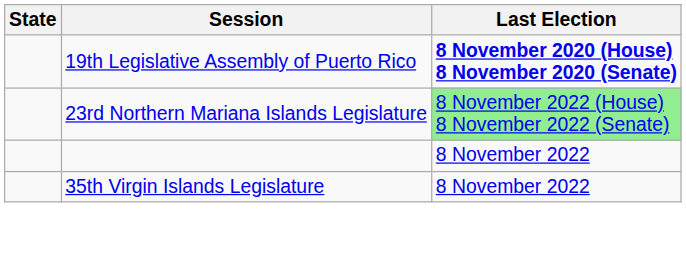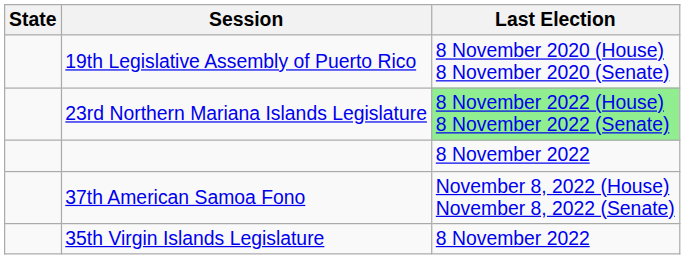 <table class="wikitable">
 <tr>
 <th>State</th>
 <th>Session</th>
 <th>Last Election</th>
 </tr>
 <tr>
 <td></td>
 <td><a href='#'>19th Legislative Assembly of Puerto Rico</a></td>
-<td><strong><a href='#'>8 November 2020 (House)</a><br><a href='#'>8 November 2020 (Senate)</a></strong></td>
+<td><a href='#'>8 November 2020 (House)</a><br><a href='#'>8 November 2020 (Senate)</a></td>
 </tr>
 <tr>
 <td></td>
 <td><a href='#'>23rd Northern Mariana Islands Legislature</a></td>
 <td style="background: lightgreen;"><a href='#'>8 November 2022 (House)</a><br><a href='#'>8 November 2022 (Senate)</a></td>
 </tr>
 <tr>
 <td></td>
 <td></td>
 <td><a href='#'>8 November 2022</a></td>
 </tr>
 <tr>
 <td></td>
+<td><a href='#'>37th American Samoa Fono</a></td>
+<td><a href='#'>November 8, 2022 (House)</a><br><a href='#'>November 8, 2022 (Senate)</a></td>
+</tr>
+<tr>
+<td></td>
 <td><a href='#'>35th Virgin Islands Legislature</a></td>
 <td><a href='#'>8 November 2022</a></td>
 </tr>
 </table>
